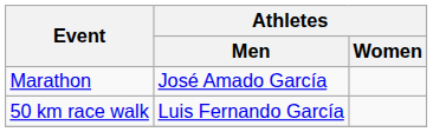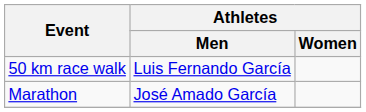 <table class=wikitable style="font-size:90%">
 <tr>
 <th rowspan=2>Event</th>
 <th colspan=2>Athletes</th>
 </tr>
 <tr>
 <th>Men</th>
 <th>Women</th>
 </tr>
 <tr>
+<td><a href='#'>50 km race walk</a></td>
+<td><a href='#'>Luis Fernando García</a></td>
+<td></td>
+</tr>
+<tr>
 <td><a href='#'>Marathon</a></td>
 <td><a href='#'>José Amado García</a></td>
 <td></td>
 </tr>
 <tr>
-<td><a href='#'>50 km race walk</a></td>
-<td><a href='#'>Luis Fernando García</a></td>
-<td></td>
-</tr>
-<tr>
 </tr>
 </table>
